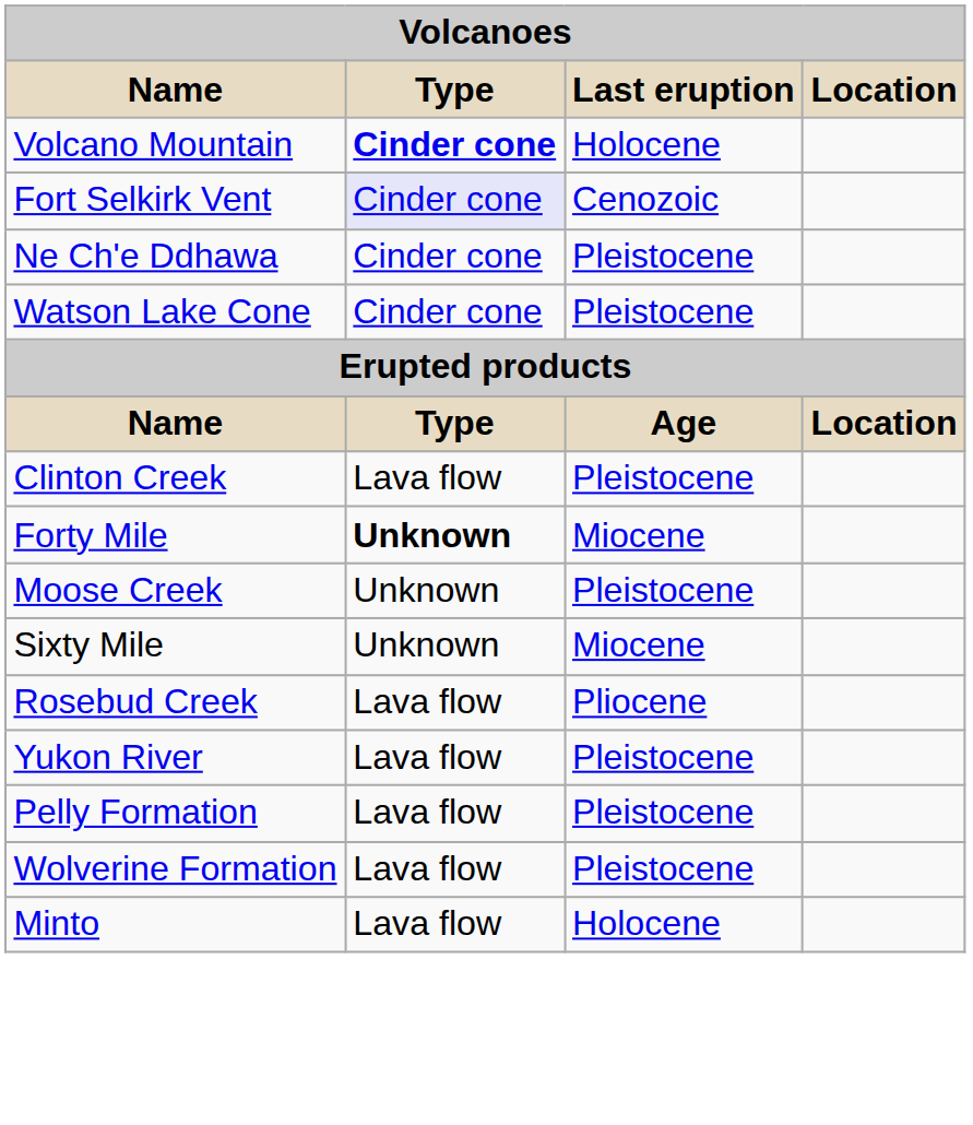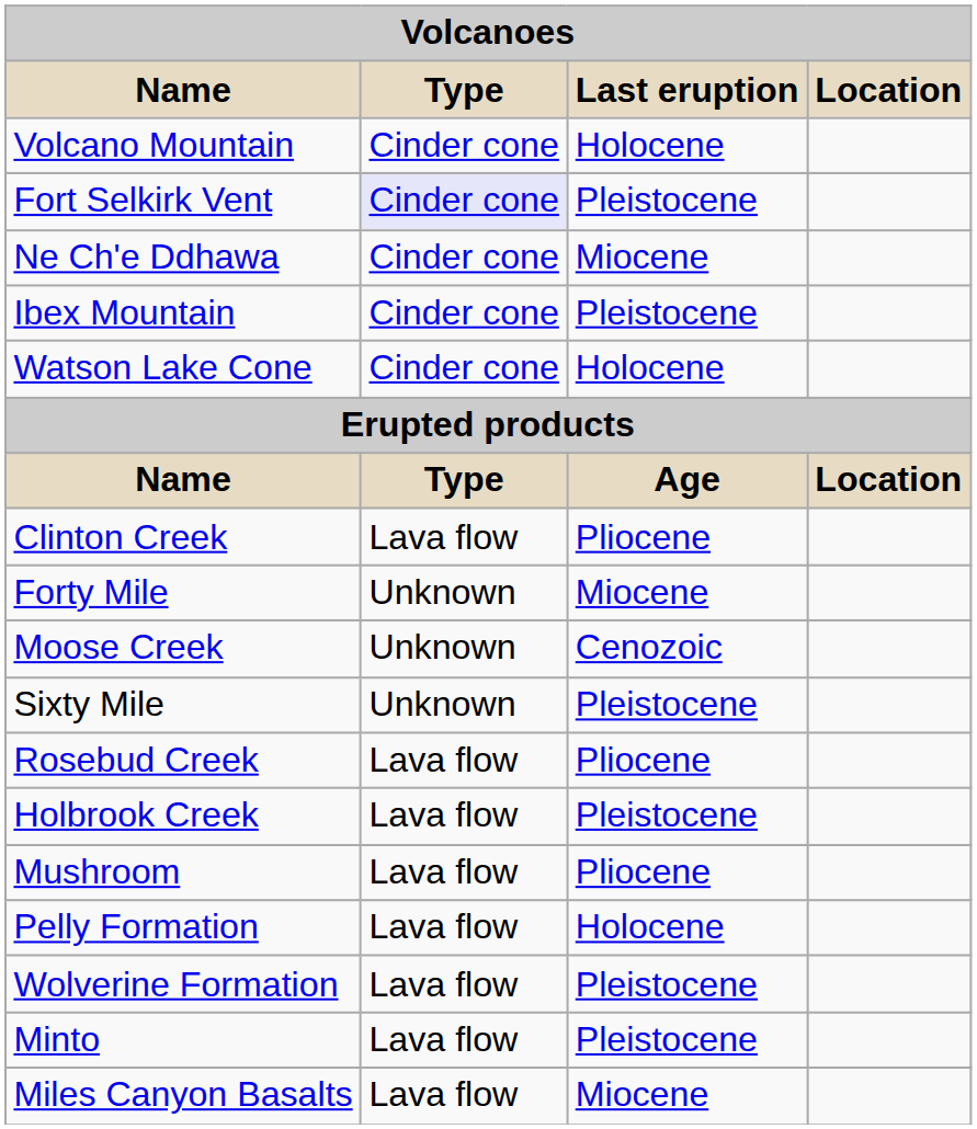 <table align="left" class="wikitable sortable">
 <tr>
 <th style="background-color:#cccccc;" colspan="4">Volcanoes</th>
 </tr>
 <tr>
 <th style="background-color:#e7dcc3;">Name</th>
 <th style="background-color:#e7dcc3;">Type</th>
 <th style="background-color:#e7dcc3;">Last eruption</th>
 <th style="background-color:#e7dcc3;">Location</th>
 </tr>
 <tr>
 <td><a href='#'>Volcano Mountain</a></td>
-<td><strong><a href='#'>Cinder cone</a></strong></td>
+<td><a href='#'>Cinder cone</a></td>
 <td><a href='#'>Holocene</a></td>
 <td></td>
 </tr>
 <tr>
 <td><a href='#'>Fort Selkirk Vent</a></td>
 <td style="background: lavender;"><a href='#'>Cinder cone</a></td>
-<td><a href='#'>Cenozoic</a></td>
+<td><a href='#'>Pleistocene</a></td>
 <td></td>
 </tr>
 <tr>
 <td><a href='#'>Ne Ch'e Ddhawa</a></td>
+<td><a href='#'>Cinder cone</a></td>
+<td><a href='#'>Miocene</a></td>
+<td></td>
+</tr>
+<tr>
+<td><a href='#'>Ibex Mountain</a></td>
 <td><a href='#'>Cinder cone</a></td>
 <td><a href='#'>Pleistocene</a></td>
 <td></td>
 </tr>
 <tr>
 <td><a href='#'>Watson Lake Cone</a></td>
 <td><a href='#'>Cinder cone</a></td>
-<td><a href='#'>Pleistocene</a></td>
+<td><a href='#'>Holocene</a></td>
 <td></td>
 </tr>
 <tr>
 <th style="background-color:#cccccc;" colspan="4">Erupted products</th>
 </tr>
 <tr>
 <th style="background-color:#e7dcc3;">Name</th>
 <th style="background-color:#e7dcc3;">Type</th>
 <th style="background-color:#e7dcc3;">Age</th>
 <th style="background-color:#e7dcc3;">Location</th>
 </tr>
 <tr>
 <td><a href='#'>Clinton Creek</a></td>
 <td>Lava flow</td>
-<td><a href='#'>Pleistocene</a></td>
+<td><a href='#'>Pliocene</a></td>
 <td></td>
 </tr>
 <tr>
 <td><a href='#'>Forty Mile</a></td>
-<td><strong>Unknown</strong></td>
+<td>Unknown</td>
 <td><a href='#'>Miocene</a></td>
 <td></td>
 </tr>
 <tr>
 <td><a href='#'>Moose Creek</a></td>
 <td>Unknown</td>
-<td><a href='#'>Pleistocene</a></td>
+<td><a href='#'>Cenozoic</a></td>
 <td></td>
 </tr>
 <tr>
 <td>Sixty Mile</td>
 <td>Unknown</td>
-<td><a href='#'>Miocene</a></td>
+<td><a href='#'>Pleistocene</a></td>
 <td></td>
 </tr>
 <tr>
 <td><a href='#'>Rosebud Creek</a></td>
 <td>Lava flow</td>
 <td><a href='#'>Pliocene</a></td>
 <td></td>
 </tr>
 <tr>
-<td><a href='#'>Yukon River</a></td>
+<td><a href='#'>Holbrook Creek</a></td>
 <td>Lava flow</td>
 <td><a href='#'>Pleistocene</a></td>
 <td></td>
 </tr>
 <tr>
+<td><a href='#'>Mushroom</a></td>
+<td>Lava flow</td>
+<td><a href='#'>Pliocene</a></td>
+<td></td>
+</tr>
+<tr>
 <td><a href='#'>Pelly Formation</a></td>
 <td>Lava flow</td>
-<td><a href='#'>Pleistocene</a></td>
+<td><a href='#'>Holocene</a></td>
 <td></td>
 </tr>
 <tr>
 <td><a href='#'>Wolverine Formation</a></td>
 <td>Lava flow</td>
 <td><a href='#'>Pleistocene</a></td>
 <td></td>
 </tr>
 <tr>
 <td><a href='#'>Minto</a></td>
 <td>Lava flow</td>
-<td><a href='#'>Holocene</a></td>
+<td><a href='#'>Pleistocene</a></td>
+<td></td>
+</tr>
+<tr>
+<td><a href='#'>Miles Canyon Basalts</a></td>
+<td>Lava flow</td>
+<td><a href='#'>Miocene</a></td>
 <td></td>
 </tr>
 </table>
